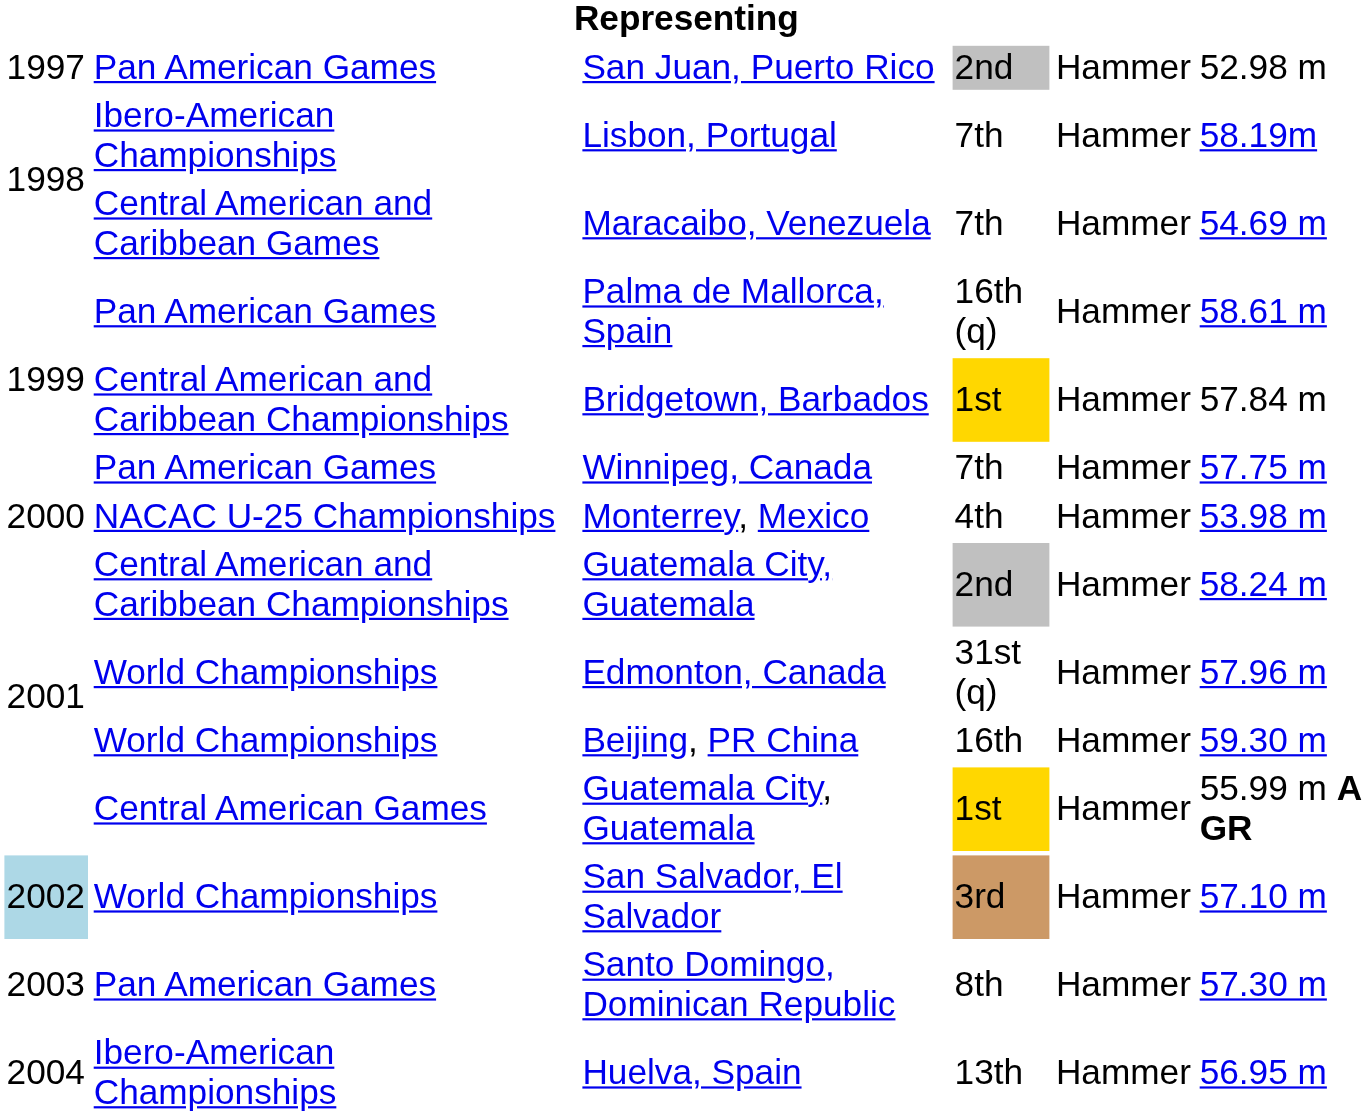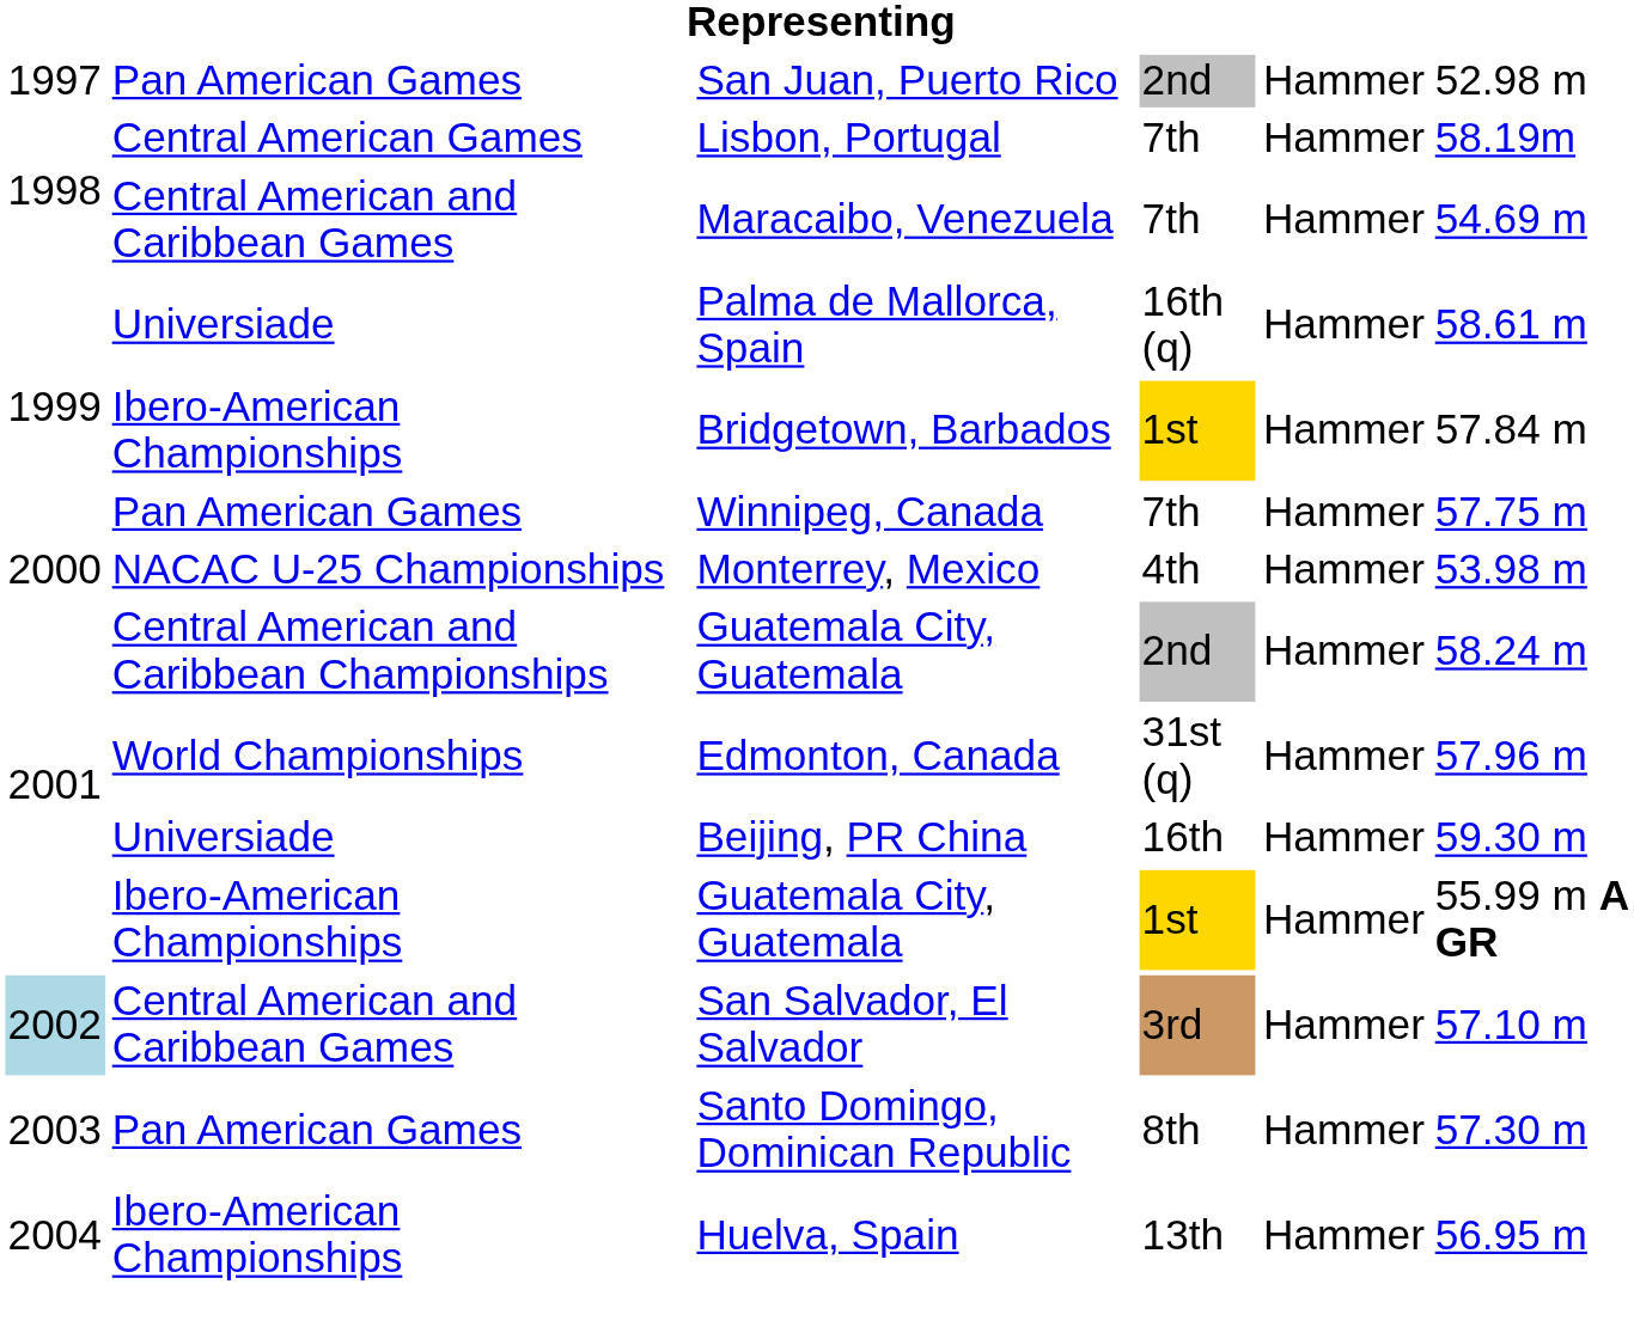 <table>
 <tr>
 <th colspan="6">Representing </th>
 </tr>
 <tr>
 <td>1997</td>
 <td><a href='#'>Pan American Games</a></td>
 <td><a href='#'>San Juan, Puerto Rico</a></td>
 <td bgcolor="silver">2nd</td>
 <td>Hammer</td>
 <td>52.98 m</td>
 </tr>
 <tr>
 <td rowspan=2>1998</td>
-<td><a href='#'>Ibero-American Championships</a></td>
+<td><a href='#'>Central American Games</a></td>
 <td><a href='#'>Lisbon, Portugal</a></td>
 <td>7th</td>
 <td>Hammer</td>
 <td><a href='#'>58.19m</a></td>
 </tr>
 <tr>
 <td><a href='#'>Central American and Caribbean Games</a></td>
 <td><a href='#'>Maracaibo, Venezuela</a></td>
 <td>7th</td>
 <td>Hammer</td>
 <td><a href='#'>54.69 m</a></td>
 </tr>
 <tr>
 <td rowspan=3>1999</td>
-<td><a href='#'>Pan American Games</a></td>
+<td><a href='#'>Universiade</a></td>
 <td><a href='#'>Palma de Mallorca, Spain</a></td>
 <td>16th (q)</td>
 <td>Hammer</td>
 <td><a href='#'>58.61 m</a></td>
 </tr>
 <tr>
-<td><a href='#'>Central American and Caribbean Championships</a></td>
+<td><a href='#'>Ibero-American Championships</a></td>
 <td><a href='#'>Bridgetown, Barbados</a></td>
 <td bgcolor="gold">1st</td>
 <td>Hammer</td>
 <td>57.84 m</td>
 </tr>
 <tr>
 <td><a href='#'>Pan American Games</a></td>
 <td><a href='#'>Winnipeg, Canada</a></td>
 <td>7th</td>
 <td>Hammer</td>
 <td><a href='#'>57.75 m</a></td>
 </tr>
 <tr>
 <td>2000</td>
 <td><a href='#'>NACAC U-25 Championships</a></td>
 <td><a href='#'>Monterrey</a>, <a href='#'>Mexico</a></td>
 <td>4th</td>
 <td>Hammer</td>
 <td><a href='#'>53.98 m</a></td>
 </tr>
 <tr>
 <td rowspan=4>2001</td>
 <td><a href='#'>Central American and Caribbean Championships</a></td>
 <td><a href='#'>Guatemala City, Guatemala</a></td>
 <td bgcolor="silver">2nd</td>
 <td>Hammer</td>
 <td><a href='#'>58.24 m</a></td>
 </tr>
 <tr>
 <td><a href='#'>World Championships</a></td>
 <td><a href='#'>Edmonton, Canada</a></td>
 <td>31st (q)</td>
 <td>Hammer</td>
 <td><a href='#'>57.96 m</a></td>
 </tr>
 <tr>
-<td><a href='#'>World Championships</a></td>
+<td><a href='#'>Universiade</a></td>
 <td><a href='#'>Beijing</a>, <a href='#'>PR China</a></td>
 <td>16th</td>
 <td>Hammer</td>
 <td><a href='#'>59.30 m</a></td>
 </tr>
 <tr>
-<td><a href='#'>Central American Games</a></td>
+<td><a href='#'>Ibero-American Championships</a></td>
 <td><a href='#'>Guatemala City</a>, <a href='#'>Guatemala</a></td>
 <td bgcolor=gold>1st</td>
 <td>Hammer</td>
 <td>55.99 m <strong>A</strong> <strong>GR</strong></td>
 </tr>
 <tr>
 <td style="background: lightblue;">2002</td>
-<td><a href='#'>World Championships</a></td>
+<td><a href='#'>Central American and Caribbean Games</a></td>
 <td><a href='#'>San Salvador, El Salvador</a></td>
 <td bgcolor="cc9966">3rd</td>
 <td>Hammer</td>
 <td><a href='#'>57.10 m</a></td>
 </tr>
 <tr>
 <td>2003</td>
 <td><a href='#'>Pan American Games</a></td>
 <td><a href='#'>Santo Domingo, Dominican Republic</a></td>
 <td>8th</td>
 <td>Hammer</td>
 <td><a href='#'>57.30 m</a></td>
 </tr>
 <tr>
 <td>2004</td>
 <td><a href='#'>Ibero-American Championships</a></td>
 <td><a href='#'>Huelva, Spain</a></td>
 <td>13th</td>
 <td>Hammer</td>
 <td><a href='#'>56.95 m</a></td>
 </tr>
 </table>
